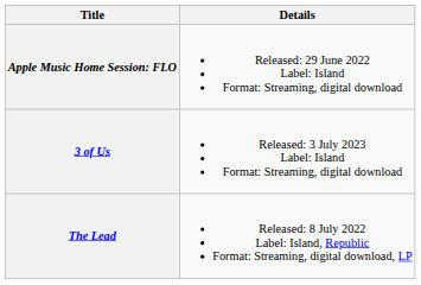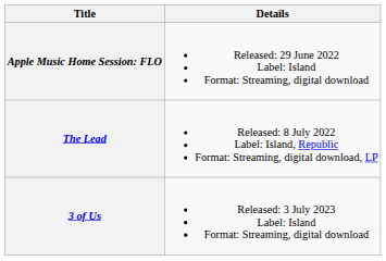 <table class="wikitable plainrowheaders" style="text-align:center;">
 <tr>
 <th scope="col">Title</th>
 <th scope="col">Details</th>
 </tr>
 <tr>
 <th scope="row"><em>Apple Music Home Session: FLO</em></th>
 <td><br><ul><li>Released: 29 June 2022</li><li>Label: Island</li><li>Format: Streaming, digital download</li></ul></td>
 </tr>
 <tr>
+<th scope="row"><em><a href='#'>The Lead</a></em></th>
+<td><br><ul><li>Released: 8 July 2022</li><li>Label: Island, <a href='#'>Republic</a></li><li>Format: Streaming, digital download, <a href='#'>LP</a></li></ul></td>
+</tr>
+<tr>
 <th scope="row"><em><a href='#'>3 of Us</a></em></th>
 <td><br><ul><li>Released: 3 July 2023</li><li>Label: Island</li><li>Format: Streaming, digital download</li></ul></td>
 </tr>
-<tr>
-<th scope="row"><em><a href='#'>The Lead</a></em></th>
-<td><br><ul><li>Released: 8 July 2022</li><li>Label: Island, <a href='#'>Republic</a></li><li>Format: Streaming, digital download, <a href='#'>LP</a></li></ul></td>
-</tr>
 </table>
